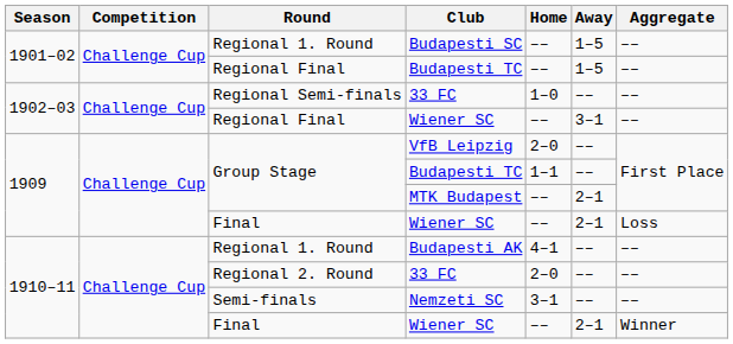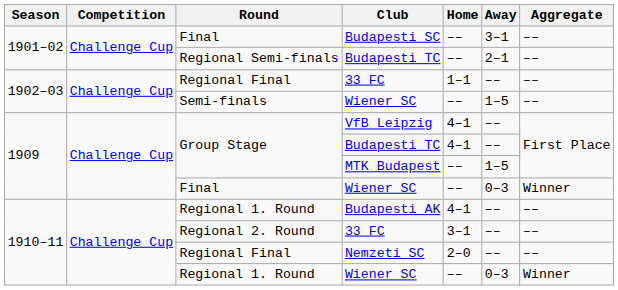 <table class="wikitable">
 <tr>
 <th>Season</th>
 <th>Competition</th>
 <th>Round</th>
 <th>Club</th>
 <th>Home</th>
 <th>Away</th>
 <th>Aggregate</th>
 </tr>
 <tr>
 <td rowspan="2">1901–02</td>
 <td rowspan="2"><a href='#'>Challenge Cup</a></td>
-<td>Regional 1. Round</td>
+<td>Final</td>
 <td> <a href='#'>Budapesti SC</a></td>
 <td>––</td>
-<td>1–5</td>
+<td>3–1</td>
 <td>––</td>
 </tr>
 <tr>
-<td>Regional Final</td>
+<td>Regional Semi-finals</td>
 <td> <a href='#'>Budapesti TC</a></td>
 <td>––</td>
-<td>1–5</td>
+<td>2–1</td>
 <td>––</td>
 </tr>
 <tr>
 <td rowspan="2">1902–03</td>
 <td rowspan="2"><a href='#'>Challenge Cup</a></td>
-<td>Regional Semi-finals</td>
+<td>Regional Final</td>
 <td> <a href='#'>33 FC</a></td>
-<td>1–0</td>
+<td>1–1</td>
 <td>––</td>
 <td>––</td>
 </tr>
 <tr>
-<td>Regional Final</td>
+<td>Semi-finals</td>
 <td> <a href='#'>Wiener SC</a></td>
 <td>––</td>
-<td>3–1</td>
+<td>1–5</td>
 <td>––</td>
 </tr>
 <tr>
 <td rowspan="4">1909</td>
 <td rowspan="4"><a href='#'>Challenge Cup</a></td>
 <td rowspan="3">Group Stage</td>
 <td> <a href='#'>VfB Leipzig</a></td>
-<td>2–0</td>
+<td>4–1</td>
 <td>––</td>
 <td rowspan="3">First Place</td>
 </tr>
 <tr>
 <td> <a href='#'>Budapesti TC</a></td>
-<td>1–1</td>
+<td>4–1</td>
 <td>––</td>
 </tr>
 <tr>
 <td> <a href='#'>MTK Budapest</a></td>
 <td>––</td>
-<td>2–1</td>
+<td>1–5</td>
 </tr>
 <tr>
 <td>Final</td>
 <td> <a href='#'>Wiener SC</a></td>
 <td>––</td>
-<td>2–1</td>
-<td>Loss</td>
+<td>0–3</td>
+<td>Winner</td>
 </tr>
 <tr>
 <td rowspan="4">1910–11</td>
 <td rowspan="4"><a href='#'>Challenge Cup</a></td>
 <td>Regional 1. Round</td>
 <td> <a href='#'>Budapesti AK</a></td>
 <td>4–1</td>
 <td>––</td>
 <td>––</td>
 </tr>
 <tr>
 <td>Regional 2. Round</td>
 <td> <a href='#'>33 FC</a></td>
+<td>3–1</td>
+<td>––</td>
+<td>––</td>
+</tr>
+<tr>
+<td>Regional Final</td>
+<td> <a href='#'>Nemzeti SC</a></td>
 <td>2–0</td>
 <td>––</td>
 <td>––</td>
 </tr>
 <tr>
-<td>Semi-finals</td>
-<td> <a href='#'>Nemzeti SC</a></td>
-<td>3–1</td>
-<td>––</td>
-<td>––</td>
-</tr>
-<tr>
-<td>Final</td>
+<td>Regional 1. Round</td>
 <td> <a href='#'>Wiener SC</a></td>
 <td>––</td>
-<td>2–1</td>
+<td>0–3</td>
 <td>Winner</td>
 </tr>
 </table>
